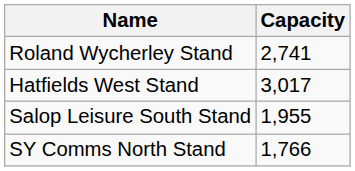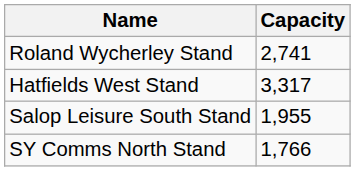 <table class="wikitable">
 <tr>
 <th>Name</th>
 <th>Capacity</th>
 </tr>
 <tr>
 <td>Roland Wycherley Stand</td>
 <td>2,741</td>
 </tr>
 <tr>
 <td>Hatfields West Stand</td>
-<td>3,017</td>
+<td>3,317</td>
 </tr>
 <tr>
 <td>Salop Leisure South Stand</td>
 <td>1,955</td>
 </tr>
 <tr>
 <td>SY Comms North Stand</td>
 <td>1,766</td>
 </tr>
 </table>
